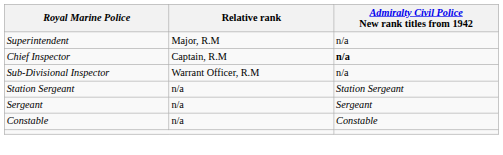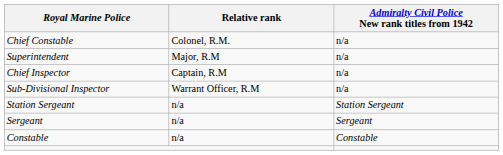 <table class="wikitable">
 <tr bgcolor="#F1F1F1">
 <th align="left" width="250"><em>Royal Marine Police</em></th>
 <th align="left" width="250">Relative rank </th>
 <th align="left" width="250"><em><a href='#'>Admiralty Civil Police</a></em><br> New rank titles from 1942</th>
+</tr>
+<tr>
+<td><em>Chief Constable</em></td>
+<td>Colonel, R.M.</td>
+<td>n/a</td>
 </tr>
 <tr>
 <td><em>Superintendent</em></td>
 <td>Major, R.M</td>
 <td>n/a</td>
 </tr>
 <tr>
 <td><em>Chief Inspector</em></td>
 <td>Captain, R.M</td>
-<td><strong>n/a</strong></td>
+<td>n/a</td>
 </tr>
 <tr>
 <td><em>Sub-Divisional Inspector</em></td>
 <td>Warrant Officer, R.M</td>
 <td>n/a</td>
 </tr>
 <tr>
 <td><em>Station Sergeant</em></td>
 <td>n/a</td>
 <td><em>Station Sergeant</em> </td>
 </tr>
 <tr>
 <td><em>Sergeant</em></td>
 <td>n/a</td>
 <td><em>Sergeant</em> </td>
 </tr>
 <tr>
 <td><em>Constable</em></td>
 <td>n/a</td>
 <td><em>Constable</em> </td>
 </tr>
 <tr>
 <td colspan=2></td>
 </tr>
 </table>
